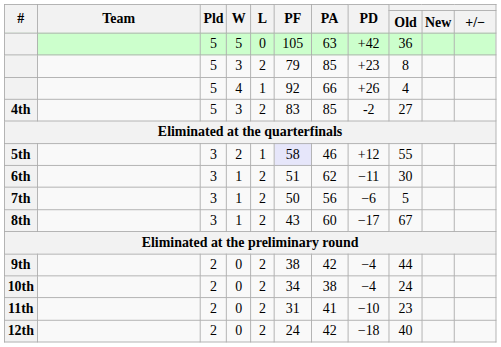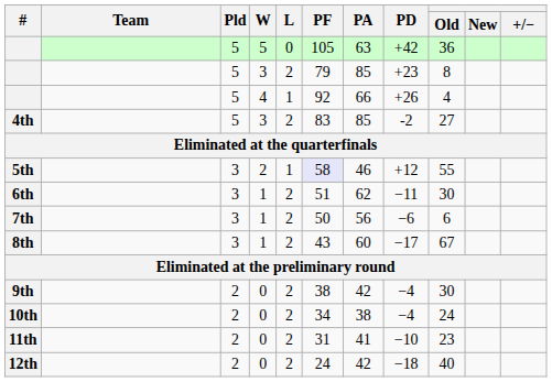 <table class=wikitable style="text-align:center;">
 <tr>
 <th rowspan=2>#</th>
 <th width=180px rowspan=2>Team</th>
 <th width=20px rowspan=2>Pld</th>
 <th width=20px rowspan=2>W</th>
 <th width=20px rowspan=2>L</th>
 <th width=35px rowspan=2>PF</th>
 <th width=35px rowspan=2>PA</th>
 <th width=40px rowspan=2>PD</th>
 <th colspan=3></th>
 </tr>
 <tr>
 <th width=30px>Old</th>
 <th width=30px>New</th>
 <th width=40px>+/−</th>
 </tr>
 <tr bgcolor=#ccffcc>
 <th></th>
 <td align=left></td>
 <td>5</td>
 <td>5</td>
 <td>0</td>
 <td>105</td>
 <td>63</td>
 <td>+42</td>
 <td>36</td>
 <td></td>
 <td></td>
 </tr>
 <tr>
 <th></th>
 <td align=left></td>
 <td>5</td>
 <td>3</td>
 <td>2</td>
 <td>79</td>
 <td>85</td>
 <td>+23</td>
 <td>8</td>
 <td></td>
 <td></td>
 </tr>
 <tr>
 <th></th>
 <td align=left></td>
 <td>5</td>
 <td>4</td>
 <td>1</td>
 <td>92</td>
 <td>66</td>
 <td>+26</td>
 <td>4</td>
 <td></td>
 <td></td>
 </tr>
 <tr>
 <th>4th</th>
 <td align=left></td>
 <td>5</td>
 <td>3</td>
 <td>2</td>
 <td>83</td>
 <td>85</td>
 <td>-2</td>
 <td>27</td>
 <td></td>
 <td></td>
 </tr>
 <tr>
 <th colspan=11>Eliminated at the quarterfinals</th>
 </tr>
 <tr>
 <th>5th</th>
 <td align=left></td>
 <td>3</td>
 <td>2</td>
 <td>1</td>
 <td style="background: lavender;">58</td>
 <td>46</td>
 <td>+12</td>
 <td>55</td>
 <td></td>
 <td></td>
 </tr>
 <tr>
 <th>6th</th>
 <td align=left></td>
 <td>3</td>
 <td>1</td>
 <td>2</td>
 <td>51</td>
 <td>62</td>
 <td>−11</td>
 <td>30</td>
 <td></td>
 <td></td>
 </tr>
 <tr>
 <th>7th</th>
 <td align=left></td>
 <td>3</td>
 <td>1</td>
 <td>2</td>
 <td>50</td>
 <td>56</td>
 <td>−6</td>
-<td>5</td>
+<td>6</td>
 <td></td>
 <td></td>
 </tr>
 <tr>
 <th>8th</th>
 <td align=left></td>
 <td>3</td>
 <td>1</td>
 <td>2</td>
 <td>43</td>
 <td>60</td>
 <td>−17</td>
 <td>67</td>
 <td></td>
 <td></td>
 </tr>
 <tr>
 <th colspan=11>Eliminated at the preliminary round</th>
 </tr>
 <tr>
 <th>9th</th>
 <td align=left></td>
 <td>2</td>
 <td>0</td>
 <td>2</td>
 <td>38</td>
 <td>42</td>
 <td>−4</td>
-<td>44</td>
+<td>30</td>
 <td></td>
 <td></td>
 </tr>
 <tr>
 <th>10th</th>
 <td align=left></td>
 <td>2</td>
 <td>0</td>
 <td>2</td>
 <td>34</td>
 <td>38</td>
 <td>−4</td>
 <td>24</td>
 <td></td>
 <td></td>
 </tr>
 <tr>
 <th>11th</th>
 <td align=left></td>
 <td>2</td>
 <td>0</td>
 <td>2</td>
 <td>31</td>
 <td>41</td>
 <td>−10</td>
 <td>23</td>
 <td></td>
 <td></td>
 </tr>
 <tr>
 <th>12th</th>
 <td align=left></td>
 <td>2</td>
 <td>0</td>
 <td>2</td>
 <td>24</td>
 <td>42</td>
 <td>−18</td>
 <td>40</td>
 <td></td>
 <td></td>
 </tr>
 </table>
